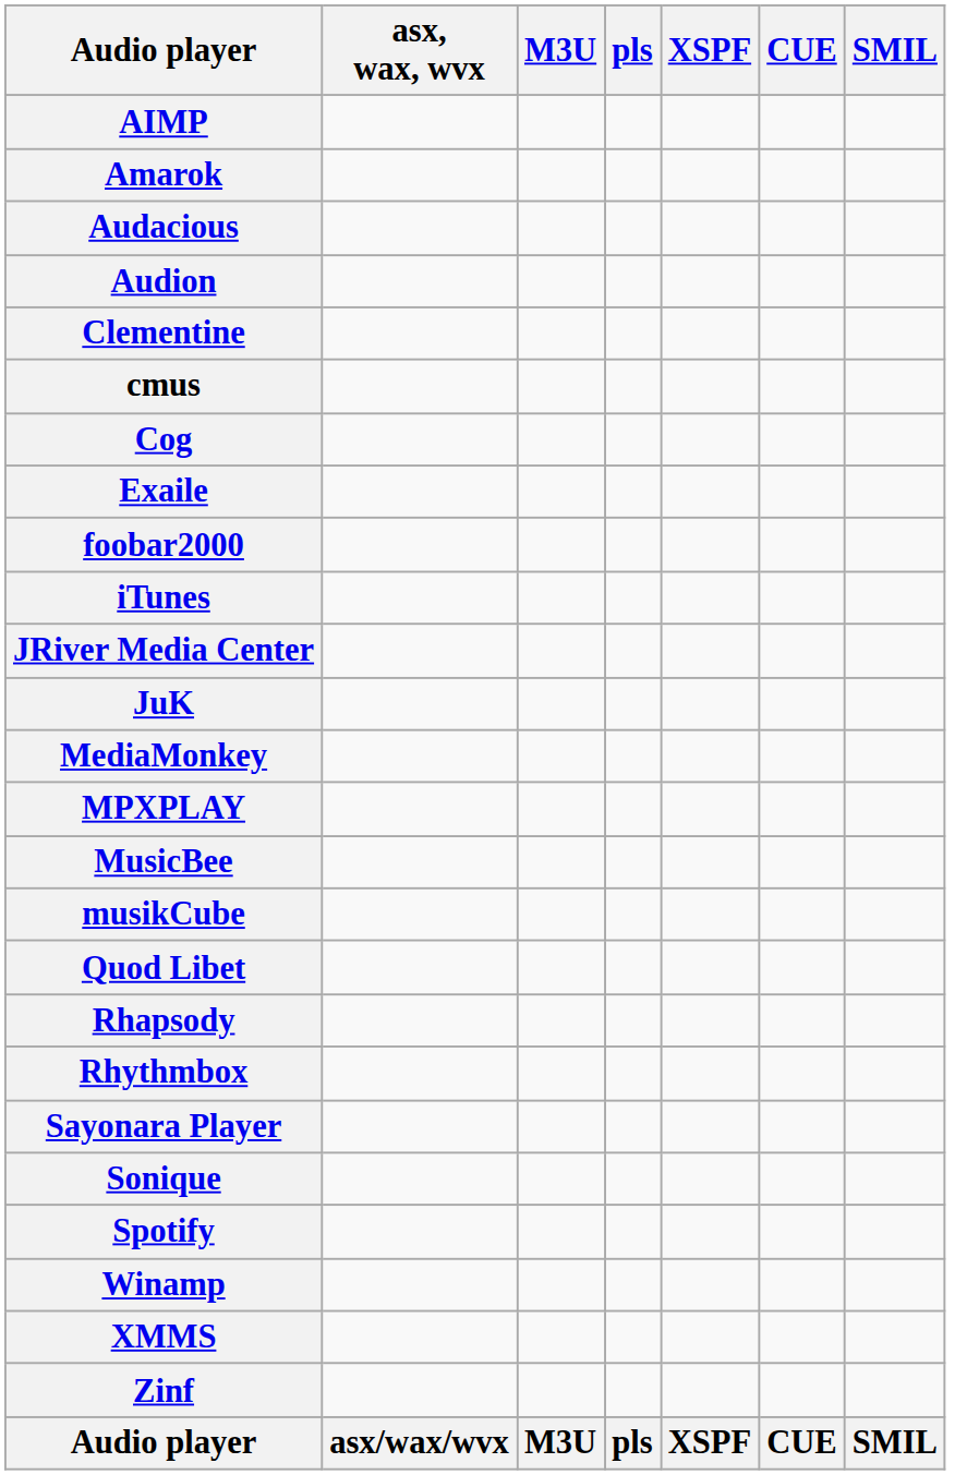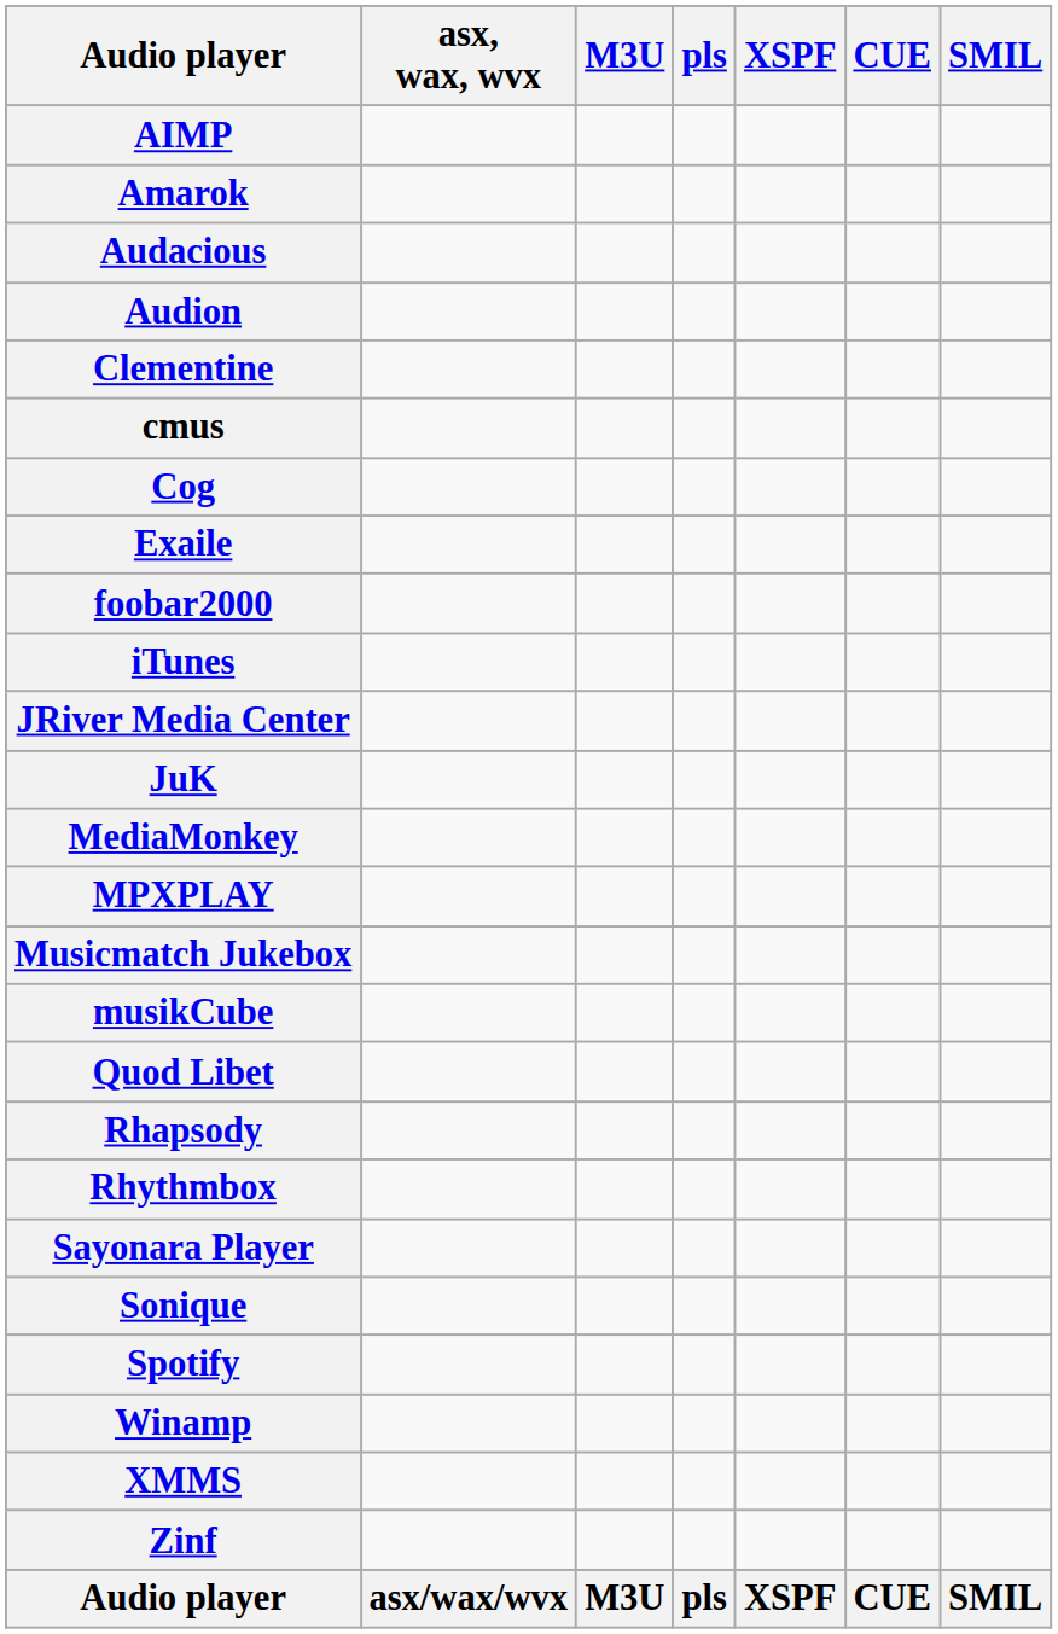 <table class="wikitable sortable sort-under" style="text-align: center; width: auto; table-layout: fixed;">
 <tr>
 <th>Audio player</th>
 <th>asx,<br>wax, wvx</th>
 <th><a href='#'>M3U</a></th>
 <th><a href='#'>pls</a></th>
 <th><a href='#'>XSPF</a></th>
 <th><a href='#'>CUE</a></th>
 <th><a href='#'>SMIL</a></th>
 </tr>
 <tr>
 <th><a href='#'>AIMP</a></th>
 <td></td>
 <td></td>
 <td></td>
 <td></td>
 <td></td>
 <td></td>
 </tr>
 <tr>
 <th><a href='#'>Amarok</a></th>
 <td></td>
 <td></td>
 <td></td>
 <td></td>
 <td></td>
 <td></td>
 </tr>
 <tr>
 <th><a href='#'>Audacious</a></th>
 <td></td>
 <td></td>
 <td></td>
 <td></td>
 <td></td>
 <td></td>
 </tr>
 <tr>
 <th><a href='#'>Audion</a></th>
 <td></td>
 <td></td>
 <td></td>
 <td></td>
 <td></td>
 <td></td>
 </tr>
 <tr>
 <th><a href='#'>Clementine</a></th>
 <td></td>
 <td></td>
 <td></td>
 <td></td>
 <td></td>
 <td></td>
 </tr>
 <tr>
 <th>cmus</th>
 <td></td>
 <td></td>
 <td></td>
 <td></td>
 <td></td>
 <td></td>
 </tr>
 <tr>
 <th><a href='#'>Cog</a></th>
 <td></td>
 <td></td>
 <td></td>
 <td></td>
 <td></td>
 <td></td>
 </tr>
 <tr>
 <th><a href='#'>Exaile</a></th>
 <td></td>
 <td></td>
 <td></td>
 <td></td>
 <td></td>
 <td></td>
 </tr>
 <tr>
 <th><a href='#'>foobar2000</a></th>
 <td></td>
 <td></td>
 <td></td>
 <td></td>
 <td></td>
 <td></td>
 </tr>
 <tr>
 <th><a href='#'>iTunes</a></th>
 <td></td>
 <td></td>
 <td></td>
 <td></td>
 <td></td>
 <td></td>
 </tr>
 <tr>
 <th><a href='#'>JRiver Media Center</a></th>
 <td></td>
 <td></td>
 <td></td>
 <td></td>
 <td></td>
 <td></td>
 </tr>
 <tr>
 <th><a href='#'>JuK</a></th>
 <td></td>
 <td></td>
 <td></td>
 <td></td>
 <td></td>
 <td></td>
 </tr>
 <tr>
 <th><a href='#'>MediaMonkey</a></th>
 <td></td>
 <td></td>
 <td></td>
 <td></td>
 <td></td>
 <td></td>
 </tr>
 <tr>
 <th><a href='#'>MPXPLAY</a></th>
 <td></td>
 <td></td>
 <td></td>
 <td></td>
 <td></td>
 <td></td>
 </tr>
 <tr>
-<th><a href='#'>MusicBee</a></th>
+<th><a href='#'>Musicmatch Jukebox</a></th>
 <td></td>
 <td></td>
 <td></td>
 <td></td>
 <td></td>
 <td></td>
 </tr>
 <tr>
 <th><a href='#'>musikCube</a></th>
 <td></td>
 <td></td>
 <td></td>
 <td></td>
 <td></td>
 <td></td>
 </tr>
 <tr>
 <th><a href='#'>Quod Libet</a></th>
 <td></td>
 <td></td>
 <td></td>
 <td></td>
 <td></td>
 <td></td>
 </tr>
 <tr>
 <th><a href='#'>Rhapsody</a></th>
 <td></td>
 <td></td>
 <td></td>
 <td></td>
 <td></td>
 <td></td>
 </tr>
 <tr>
 <th><a href='#'>Rhythmbox</a></th>
 <td></td>
 <td></td>
 <td></td>
 <td></td>
 <td></td>
 <td></td>
 </tr>
 <tr>
 <th><a href='#'>Sayonara Player</a></th>
 <td></td>
 <td></td>
 <td></td>
 <td></td>
 <td></td>
 <td></td>
 </tr>
 <tr>
 <th><a href='#'>Sonique</a></th>
 <td></td>
 <td></td>
 <td></td>
 <td></td>
 <td></td>
 <td></td>
 </tr>
 <tr>
 <th><a href='#'>Spotify</a></th>
 <td></td>
 <td></td>
 <td></td>
 <td></td>
 <td></td>
 <td></td>
 </tr>
 <tr>
 <th><a href='#'>Winamp</a></th>
 <td></td>
 <td></td>
 <td></td>
 <td></td>
 <td></td>
 <td></td>
 </tr>
 <tr>
 <th><a href='#'>XMMS</a></th>
 <td></td>
 <td></td>
 <td></td>
 <td></td>
 <td></td>
 <td></td>
 </tr>
 <tr>
 <th><a href='#'>Zinf</a></th>
 <td></td>
 <td></td>
 <td></td>
 <td></td>
 <td></td>
 <td></td>
 </tr>
 <tr class="sortbottom">
 <th>Audio player</th>
 <th>asx/wax/wvx</th>
 <th>M3U</th>
 <th>pls</th>
 <th>XSPF</th>
 <th>CUE</th>
 <th>SMIL</th>
 </tr>
 </table>
